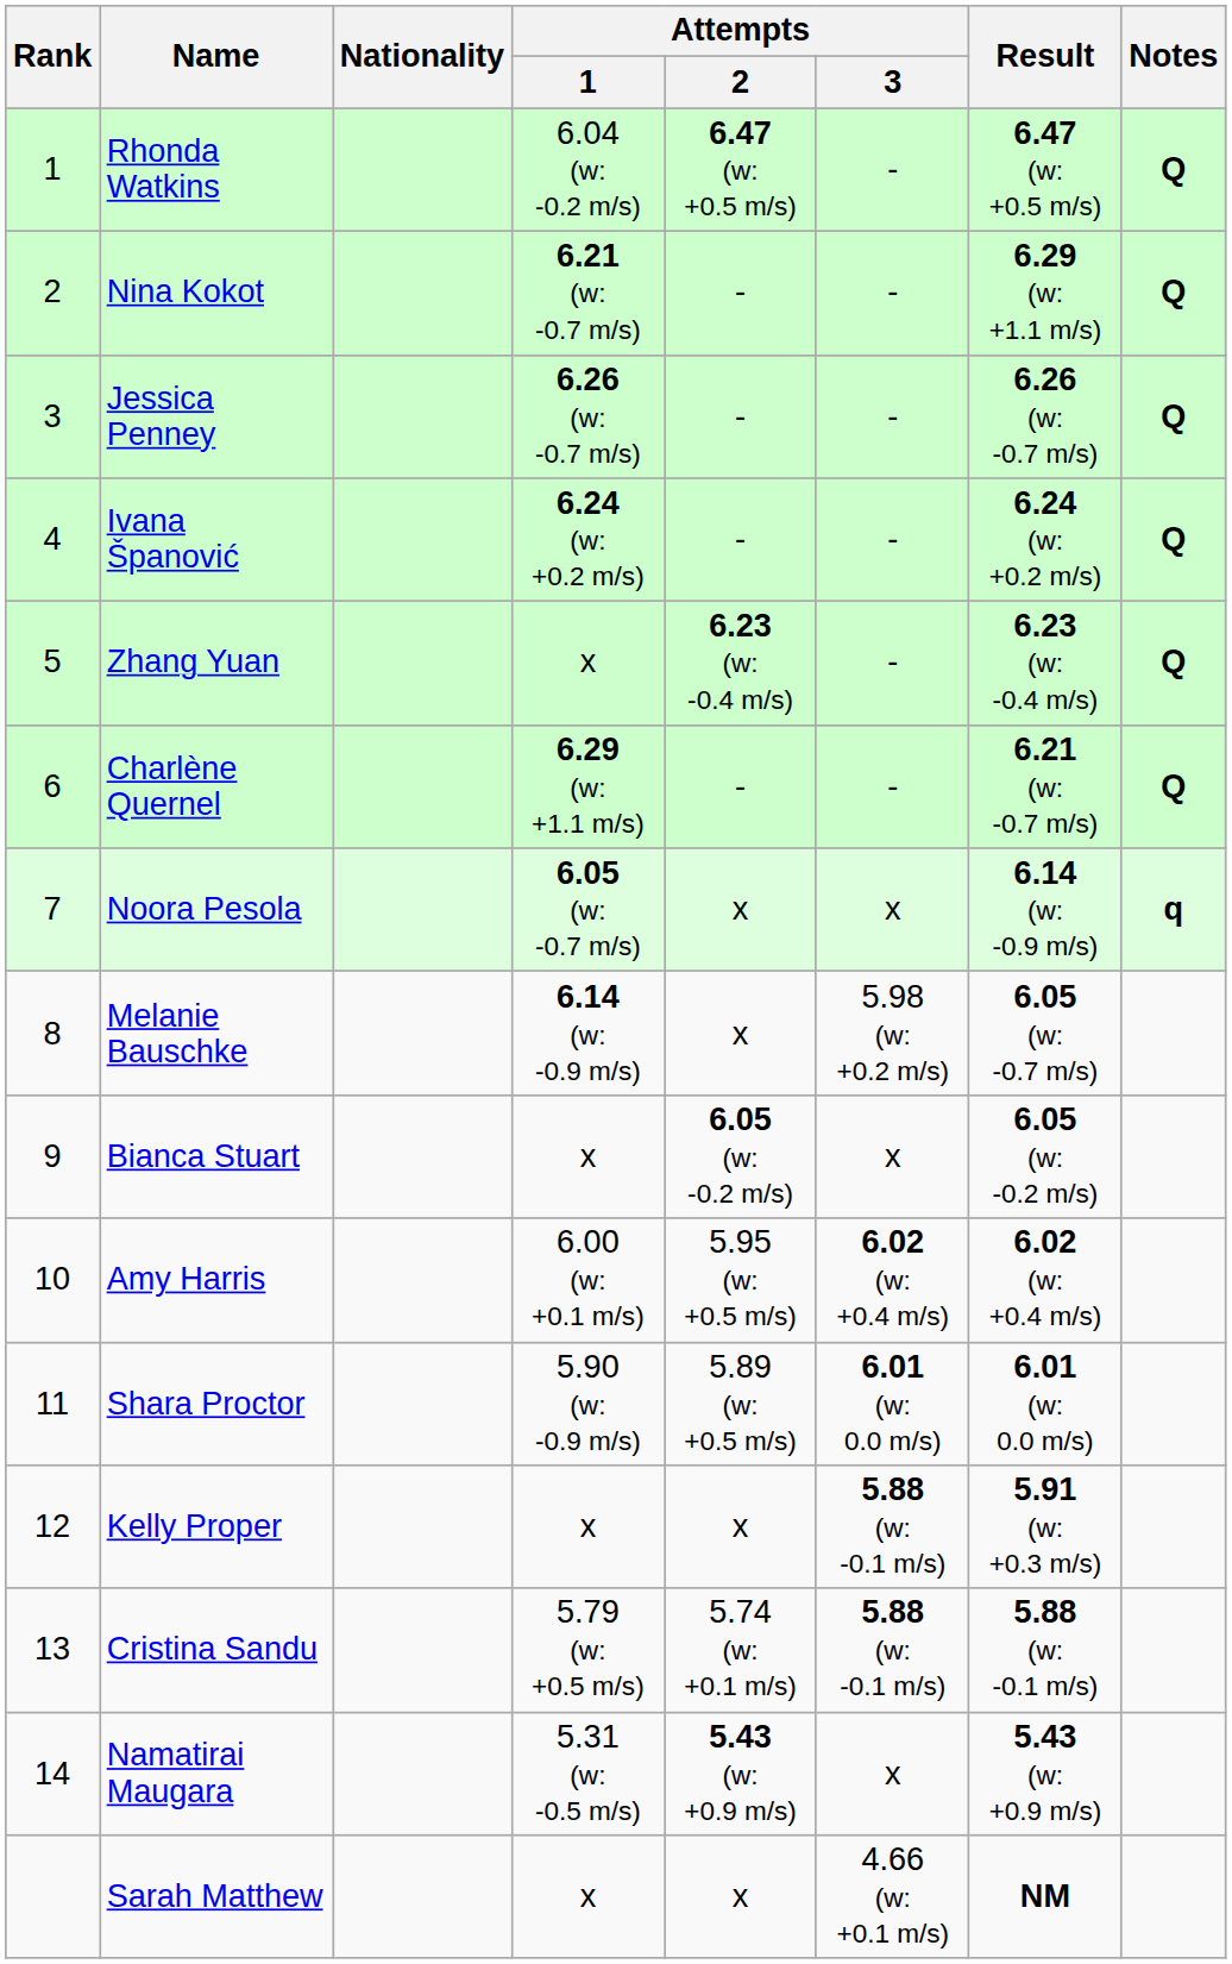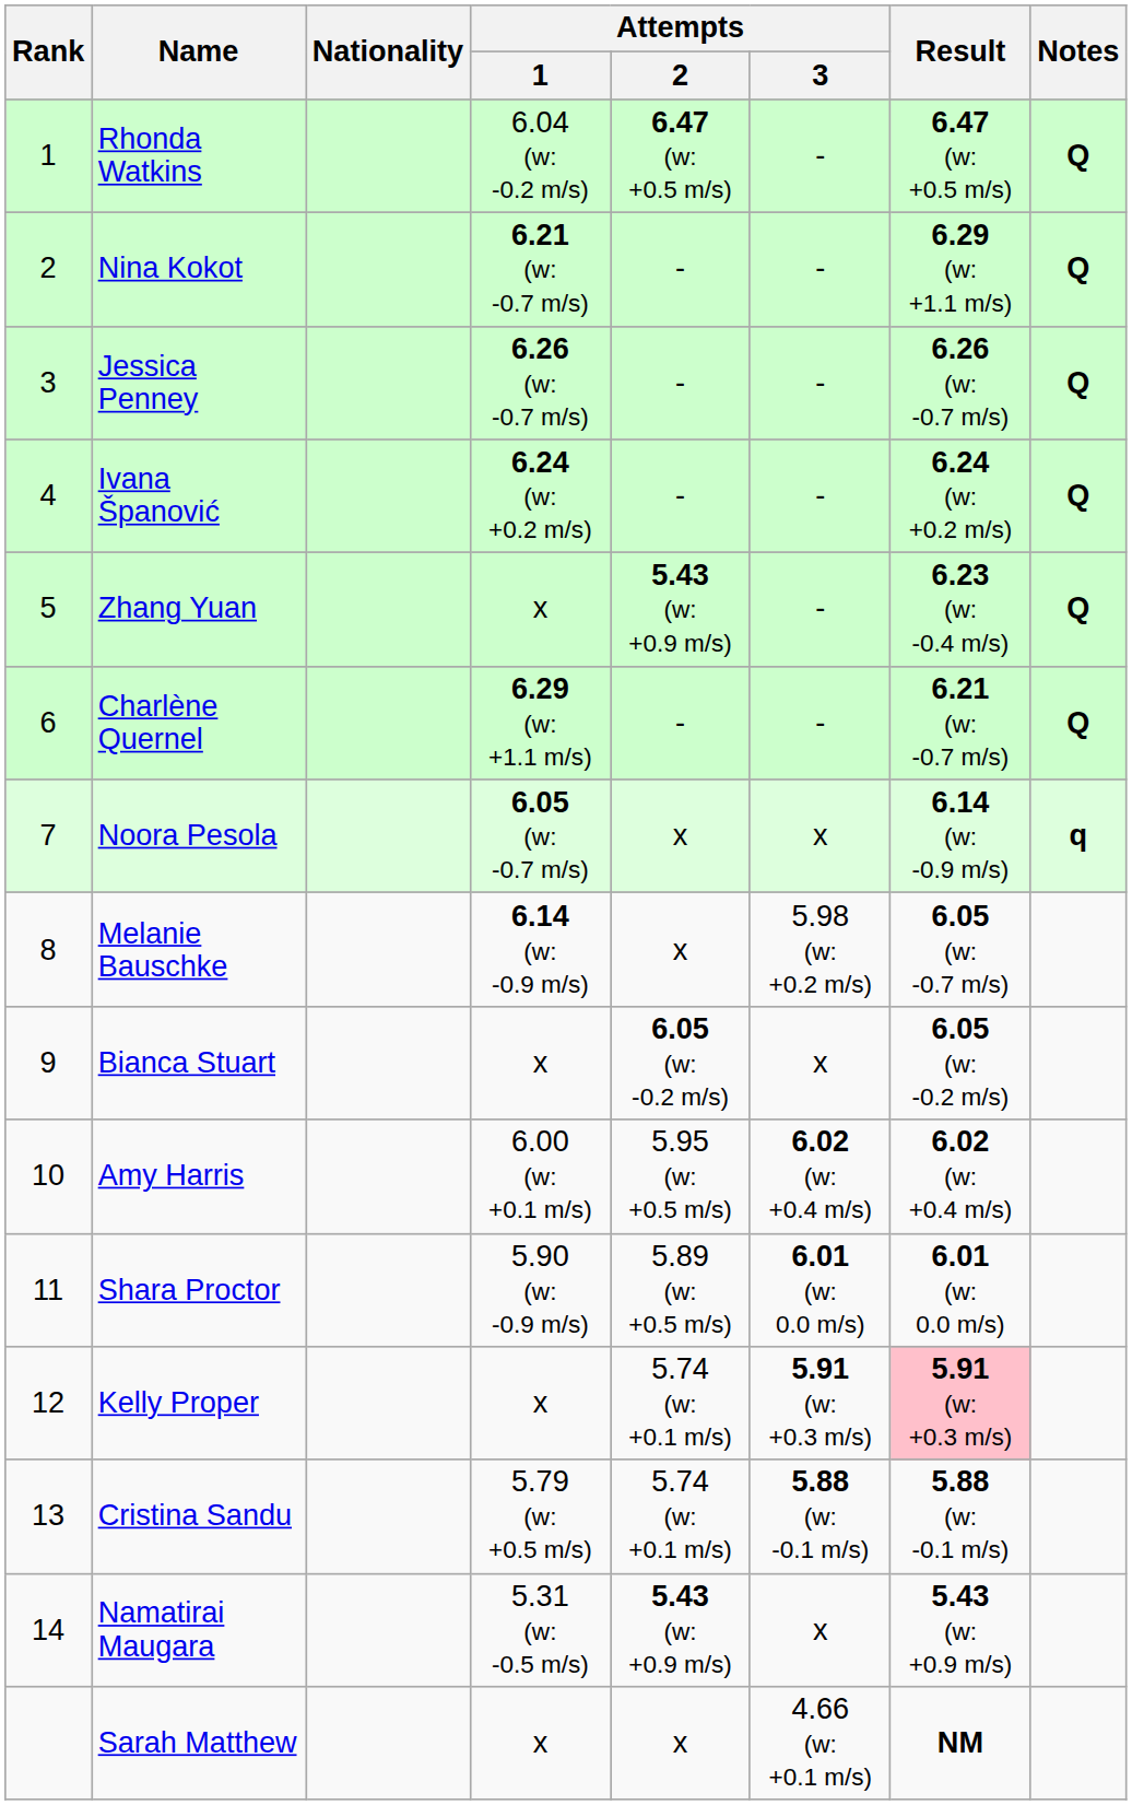 <table class="wikitable sortable" style="text-align:center">
 <tr>
 <th rowspan=2>Rank</th>
 <th rowspan=2>Name</th>
 <th rowspan=2>Nationality</th>
 <th colspan=3>Attempts</th>
 <th rowspan=2>Result</th>
 <th rowspan=2>Notes</th>
 </tr>
 <tr>
 <th>1</th>
 <th>2</th>
 <th>3</th>
 </tr>
 <tr bgcolor=ccffcc>
 <td>1</td>
 <td align=left><a href='#'>Rhonda Watkins</a></td>
 <td align=left></td>
 <td>6.04<br><small>(w: -0.2 m/s)</small></td>
 <td><strong>6.47</strong><br><small>(w: +0.5 m/s)</small></td>
 <td>-</td>
 <td><strong>6.47</strong> <br><small>(w: +0.5 m/s)</small></td>
 <td><strong>Q</strong></td>
 </tr>
 <tr bgcolor=ccffcc>
 <td>2</td>
 <td align=left><a href='#'>Nina Kokot</a></td>
 <td align=left></td>
 <td><strong>6.21</strong><br><small>(w: -0.7 m/s)</small></td>
 <td>-</td>
 <td>-</td>
 <td><strong>6.29</strong> <br><small>(w: +1.1 m/s)</small></td>
 <td><strong>Q</strong></td>
 </tr>
 <tr bgcolor=ccffcc>
 <td>3</td>
 <td align=left><a href='#'>Jessica Penney</a></td>
 <td align=left></td>
 <td><strong>6.26</strong><br><small>(w: -0.7 m/s)</small></td>
 <td>-</td>
 <td>-</td>
 <td><strong>6.26</strong> <br><small>(w: -0.7 m/s)</small></td>
 <td><strong>Q</strong></td>
 </tr>
 <tr bgcolor=ccffcc>
 <td>4</td>
 <td align=left><a href='#'>Ivana Španović</a></td>
 <td align=left></td>
 <td><strong>6.24</strong><br><small>(w: +0.2 m/s)</small></td>
 <td>-</td>
 <td>-</td>
 <td><strong>6.24</strong> <br><small>(w: +0.2 m/s)</small></td>
 <td><strong>Q</strong></td>
 </tr>
 <tr bgcolor=ccffcc>
 <td>5</td>
 <td align=left><a href='#'>Zhang Yuan</a></td>
 <td align=left></td>
 <td>x</td>
-<td><strong>6.23</strong><br><small>(w: -0.4 m/s)</small></td>
+<td><strong>5.43</strong><br><small>(w: +0.9 m/s)</small></td>
 <td>-</td>
 <td><strong>6.23</strong> <br><small>(w: -0.4 m/s)</small></td>
 <td><strong>Q</strong></td>
 </tr>
 <tr bgcolor=ccffcc>
 <td>6</td>
 <td align=left><a href='#'>Charlène Quernel</a></td>
 <td align=left></td>
 <td><strong>6.29</strong><br><small>(w: +1.1 m/s)</small></td>
 <td>-</td>
 <td>-</td>
 <td><strong>6.21</strong> <br><small>(w: -0.7 m/s)</small></td>
 <td><strong>Q</strong></td>
 </tr>
 <tr bgcolor=ddffdd>
 <td>7</td>
 <td align=left><a href='#'>Noora Pesola</a></td>
 <td align=left></td>
 <td><strong>6.05</strong><br><small>(w: -0.7 m/s)</small></td>
 <td>x</td>
 <td>x</td>
 <td><strong>6.14</strong> <br><small>(w: -0.9 m/s)</small></td>
 <td><strong>q</strong></td>
 </tr>
 <tr>
 <td>8</td>
 <td align=left><a href='#'>Melanie Bauschke</a></td>
 <td align=left></td>
 <td><strong>6.14</strong><br><small>(w: -0.9 m/s)</small></td>
 <td>x</td>
 <td>5.98<br><small>(w: +0.2 m/s)</small></td>
 <td><strong>6.05</strong> <br><small>(w: -0.7 m/s)</small></td>
 <td></td>
 </tr>
 <tr>
 <td>9</td>
 <td align=left><a href='#'>Bianca Stuart</a></td>
 <td align=left></td>
 <td>x</td>
 <td><strong>6.05</strong><br><small>(w: -0.2 m/s)</small></td>
 <td>x</td>
 <td><strong>6.05</strong> <br><small>(w: -0.2 m/s)</small></td>
 <td></td>
 </tr>
 <tr>
 <td>10</td>
 <td align=left><a href='#'>Amy Harris</a></td>
 <td align=left></td>
 <td>6.00<br><small>(w: +0.1 m/s)</small></td>
 <td>5.95<br><small>(w: +0.5 m/s)</small></td>
 <td><strong>6.02</strong><br><small>(w: +0.4 m/s)</small></td>
 <td><strong>6.02</strong> <br><small>(w: +0.4 m/s)</small></td>
 <td></td>
 </tr>
 <tr>
 <td>11</td>
 <td align=left><a href='#'>Shara Proctor</a></td>
 <td align=left></td>
 <td>5.90<br><small>(w: -0.9 m/s)</small></td>
 <td>5.89<br><small>(w: +0.5 m/s)</small></td>
 <td><strong>6.01</strong><br><small>(w: 0.0 m/s)</small></td>
 <td><strong>6.01</strong> <br><small>(w: 0.0 m/s)</small></td>
 <td></td>
 </tr>
 <tr>
 <td>12</td>
 <td align=left><a href='#'>Kelly Proper</a></td>
 <td align=left></td>
 <td>x</td>
-<td>x</td>
-<td><strong>5.88</strong><br><small>(w: -0.1 m/s)</small></td>
-<td><strong>5.91</strong> <br><small>(w: +0.3 m/s)</small></td>
+<td>5.74<br><small>(w: +0.1 m/s)</small></td>
+<td><strong>5.91</strong><br><small>(w: +0.3 m/s)</small></td>
+<td style="background: pink;"><strong>5.91</strong> <br><small>(w: +0.3 m/s)</small></td>
 <td></td>
 </tr>
 <tr>
 <td>13</td>
 <td align=left><a href='#'>Cristina Sandu</a></td>
 <td align=left></td>
 <td>5.79<br><small>(w: +0.5 m/s)</small></td>
 <td>5.74<br><small>(w: +0.1 m/s)</small></td>
 <td><strong>5.88</strong><br><small>(w: -0.1 m/s)</small></td>
 <td><strong>5.88</strong> <br><small>(w: -0.1 m/s)</small></td>
 <td></td>
 </tr>
 <tr>
 <td>14</td>
 <td align=left><a href='#'>Namatirai Maugara</a></td>
 <td align=left></td>
 <td>5.31<br><small>(w: -0.5 m/s)</small></td>
 <td><strong>5.43</strong><br><small>(w: +0.9 m/s)</small></td>
 <td>x</td>
 <td><strong>5.43</strong> <br><small>(w: +0.9 m/s)</small></td>
 <td></td>
 </tr>
 <tr>
 <td></td>
 <td align=left><a href='#'>Sarah Matthew</a></td>
 <td align=left></td>
 <td>x</td>
 <td>x</td>
 <td>4.66<br><small>(w: +0.1 m/s)</small></td>
 <td><strong>NM</strong></td>
 <td></td>
 </tr>
 </table>
